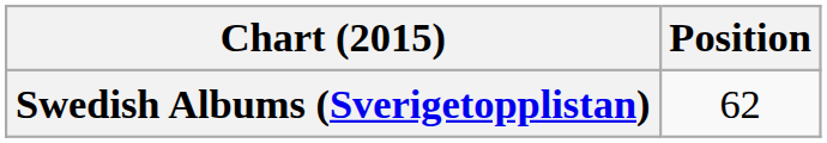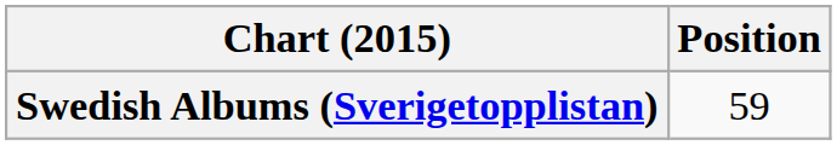 <table class="wikitable sortable plainrowheaders">
 <tr>
 <th>Chart (2015)</th>
 <th>Position</th>
 </tr>
 <tr>
 <th scope="row">Swedish Albums (<a href='#'>Sverigetopplistan</a>)</th>
-<td style="text-align:center">62</td>
+<td style="text-align:center">59</td>
 </tr>
 </table>
